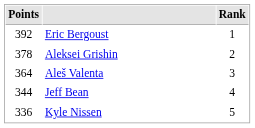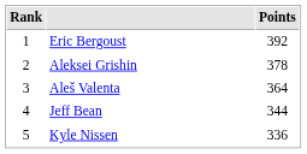 <table cellspacing="1" cellpadding="3" style="border:1px solid #AAAAAA;font-size:86%">
 <tr bgcolor="#E4E4E4">
+<th style="border-bottom:1px solid #AAAAAA" width=10>Rank</th>
+<th style="border-bottom:1px solid #AAAAAA" width=200></th>
 <th style="border-bottom:1px solid #AAAAAA" width=20>Points</th>
-<th style="border-bottom:1px solid #AAAAAA" width=200></th>
-<th style="border-bottom:1px solid #AAAAAA" width=10>Rank</th>
 </tr>
 <tr>
+<td align="center">1</td>
+<td> <a href='#'>Eric Bergoust</a></td>
 <td align=center>392</td>
-<td> <a href='#'>Eric Bergoust</a></td>
-<td align="center">1</td>
 </tr>
 <tr>
+<td align="center">2</td>
+<td> <a href='#'>Aleksei Grishin</a></td>
 <td align=center>378</td>
-<td> <a href='#'>Aleksei Grishin</a></td>
-<td align="center">2</td>
 </tr>
 <tr>
+<td align="center">3</td>
+<td> <a href='#'>Aleš Valenta</a></td>
 <td align=center>364</td>
-<td> <a href='#'>Aleš Valenta</a></td>
-<td align="center">3</td>
 </tr>
 <tr>
+<td align="center">4</td>
+<td> <a href='#'>Jeff Bean</a></td>
 <td align=center>344</td>
-<td> <a href='#'>Jeff Bean</a></td>
-<td align="center">4</td>
 </tr>
 <tr>
+<td align="center">5</td>
+<td> <a href='#'>Kyle Nissen</a></td>
 <td align=center>336</td>
-<td> <a href='#'>Kyle Nissen</a></td>
-<td align="center">5</td>
 </tr>
 </table>
